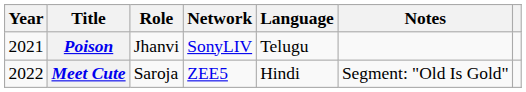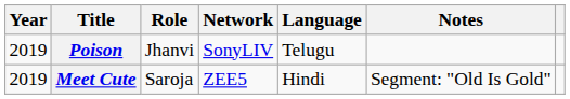 <table class="wikitable plainrowheaders sortable">
 <tr>
 <th scope="col">Year</th>
 <th scope="col">Title</th>
 <th scope="col">Role</th>
 <th>Network</th>
 <th scope="col">Language</th>
 <th scope="col" class="unsortable">Notes</th>
 <th scope="col" class="unsortable"></th>
 </tr>
 <tr>
-<td>2021</td>
+<td>2019</td>
 <th scope="row"><em><a href='#'>Poison</a></em></th>
 <td>Jhanvi</td>
 <td><a href='#'>SonyLIV</a></td>
 <td>Telugu</td>
 <td></td>
 <td></td>
 </tr>
 <tr>
-<td>2022</td>
+<td>2019</td>
 <th scope="row"><em><a href='#'>Meet Cute</a></em></th>
 <td>Saroja</td>
 <td><a href='#'>ZEE5</a></td>
 <td>Hindi</td>
 <td>Segment: "Old Is Gold"</td>
 <td style="text-align:center;"></td>
 </tr>
 </table>
